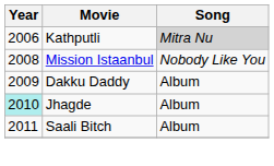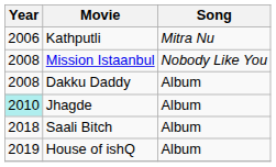 <table class=wikitable>
 <tr>
 <th>Year</th>
 <th>Movie</th>
 <th>Song</th>
 </tr>
 <tr>
 <td>2006</td>
 <td>Kathputli</td>
-<td style="background: lightgrey;"><em> Mitra Nu</em></td>
+<td><em> Mitra Nu</em></td>
 </tr>
 <tr>
 <td>2008</td>
 <td><a href='#'>Mission Istaanbul</a></td>
 <td><em>Nobody Like You</em></td>
 </tr>
 <tr>
-<td>2009</td>
+<td>2008</td>
 <td>Dakku Daddy</td>
 <td>Album</td>
 </tr>
 <tr>
 <td style="background: paleturquoise;">2010</td>
 <td>Jhagde</td>
 <td>Album</td>
 </tr>
 <tr>
-<td>2011</td>
+<td>2018</td>
 <td>Saali Bitch</td>
+<td>Album</td>
+</tr>
+<tr>
+<td>2019</td>
+<td>House of ishQ</td>
 <td>Album</td>
 </tr>
 <tr>
 </tr>
 </table>
